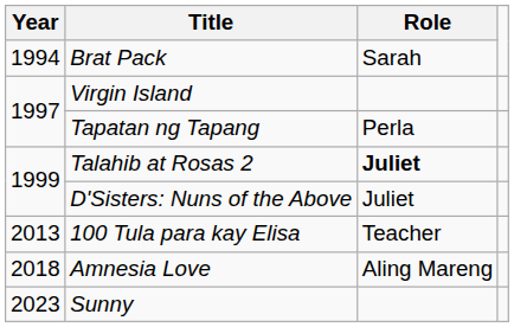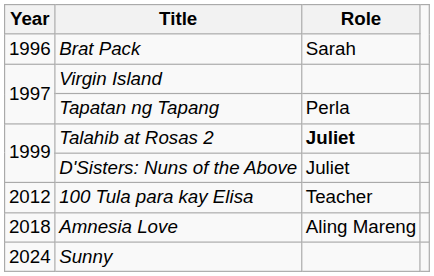 <table class="wikitable sortable" >
 <tr>
 <th>Year</th>
 <th>Title</th>
 <th>Role</th>
 </tr>
 <tr>
-<td>1994</td>
+<td>1996</td>
 <td><em>Brat Pack</em></td>
 <td>Sarah</td>
 </tr>
 <tr>
 <td rowspan="2">1997</td>
 <td><em>Virgin Island</em></td>
 <td></td>
 <td></td>
 </tr>
 <tr>
 <td><em>Tapatan ng Tapang</em></td>
 <td>Perla</td>
 <td></td>
 </tr>
 <tr>
 <td rowspan="2">1999</td>
 <td><em>Talahib at Rosas 2</em></td>
 <td><strong>Juliet</strong></td>
 <td></td>
 </tr>
 <tr>
 <td><em>D'Sisters: Nuns of the Above</em></td>
 <td>Juliet</td>
 <td></td>
 </tr>
 <tr>
-<td>2013</td>
+<td>2012</td>
 <td><em>100 Tula para kay Elisa</em></td>
 <td>Teacher</td>
 <td></td>
 </tr>
 <tr>
 <td>2018</td>
 <td><em>Amnesia Love</em></td>
 <td>Aling Mareng</td>
 <td></td>
 </tr>
 <tr>
-<td>2023</td>
+<td>2024</td>
 <td><em>Sunny</em></td>
 <td></td>
 <td></td>
 </tr>
 </table>
